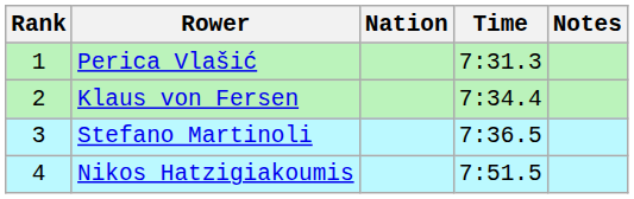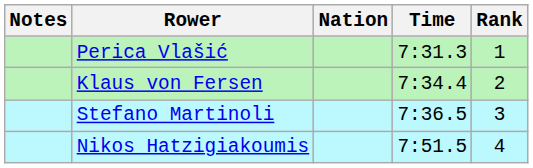 <table class="wikitable sortable" style="text-align:center">
 <tr>
-<th>Rank</th>
+<th>Notes</th>
 <th>Rower</th>
 <th>Nation</th>
 <th>Time</th>
-<th>Notes</th>
+<th>Rank</th>
 </tr>
 <tr bgcolor=bbf3bb>
-<td>1</td>
+<td></td>
 <td align=left><a href='#'>Perica Vlašić</a></td>
 <td align=left></td>
 <td>7:31.3</td>
-<td></td>
+<td>1</td>
 </tr>
 <tr bgcolor=bbf3bb>
-<td>2</td>
+<td></td>
 <td align=left><a href='#'>Klaus von Fersen</a></td>
 <td align=left></td>
 <td>7:34.4</td>
-<td></td>
+<td>2</td>
 </tr>
 <tr bgcolor=bbf9ff>
-<td>3</td>
+<td></td>
 <td align=left><a href='#'>Stefano Martinoli</a></td>
 <td align=left></td>
 <td>7:36.5</td>
-<td></td>
+<td>3</td>
 </tr>
 <tr bgcolor=bbf9ff>
-<td>4</td>
+<td></td>
 <td align=left><a href='#'>Nikos Hatzigiakoumis</a></td>
 <td align=left></td>
 <td>7:51.5</td>
-<td></td>
+<td>4</td>
 </tr>
 </table>
